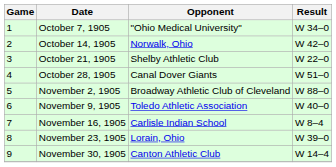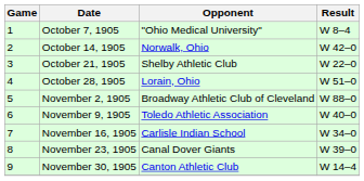 <table class="wikitable">
 <tr>
 <th>Game</th>
 <th>Date</th>
 <th>Opponent</th>
 <th>Result</th>
 </tr>
 <tr style="background: #ddffdd;">
 <td>1</td>
 <td>October 7, 1905</td>
 <td>"Ohio Medical University"</td>
-<td>W 34–0</td>
+<td>W 8–4</td>
 </tr>
 <tr style="background: #ddffdd;">
 <td>2</td>
 <td>October 14, 1905</td>
 <td><a href='#'>Norwalk, Ohio</a></td>
 <td>W 42–0</td>
 </tr>
 <tr style="background: #ddffdd;">
 <td>3</td>
 <td>October 21, 1905</td>
 <td>Shelby Athletic Club</td>
 <td>W 22–0</td>
 </tr>
 <tr style="background: #ddffdd;">
 <td>4</td>
 <td>October 28, 1905</td>
-<td>Canal Dover Giants</td>
+<td><a href='#'>Lorain, Ohio</a></td>
 <td>W 51–0</td>
 </tr>
 <tr style="background: #ddffdd;">
 <td>5</td>
 <td>November 2, 1905</td>
 <td>Broadway Athletic Club of Cleveland</td>
 <td>W 88–0</td>
 </tr>
 <tr style="background: #ddffdd;">
 <td>6</td>
 <td>November 9, 1905</td>
 <td><a href='#'>Toledo Athletic Association</a></td>
 <td>W 40–0</td>
 </tr>
 <tr style="background: #ddffdd;">
 <td>7</td>
 <td>November 16, 1905</td>
 <td><a href='#'>Carlisle Indian School</a></td>
-<td>W 8–4</td>
+<td>W 34–0</td>
 </tr>
 <tr style="background: #ddffdd;">
 <td>8</td>
 <td>November 23, 1905</td>
-<td><a href='#'>Lorain, Ohio</a></td>
+<td>Canal Dover Giants</td>
 <td>W 39–0</td>
 </tr>
 <tr style="background: #ddffdd;">
 <td>9</td>
 <td>November 30, 1905</td>
 <td><a href='#'>Canton Athletic Club</a></td>
 <td>W 14–4</td>
 </tr>
 <tr style="background: #ddffdd;">
 </tr>
 </table>
